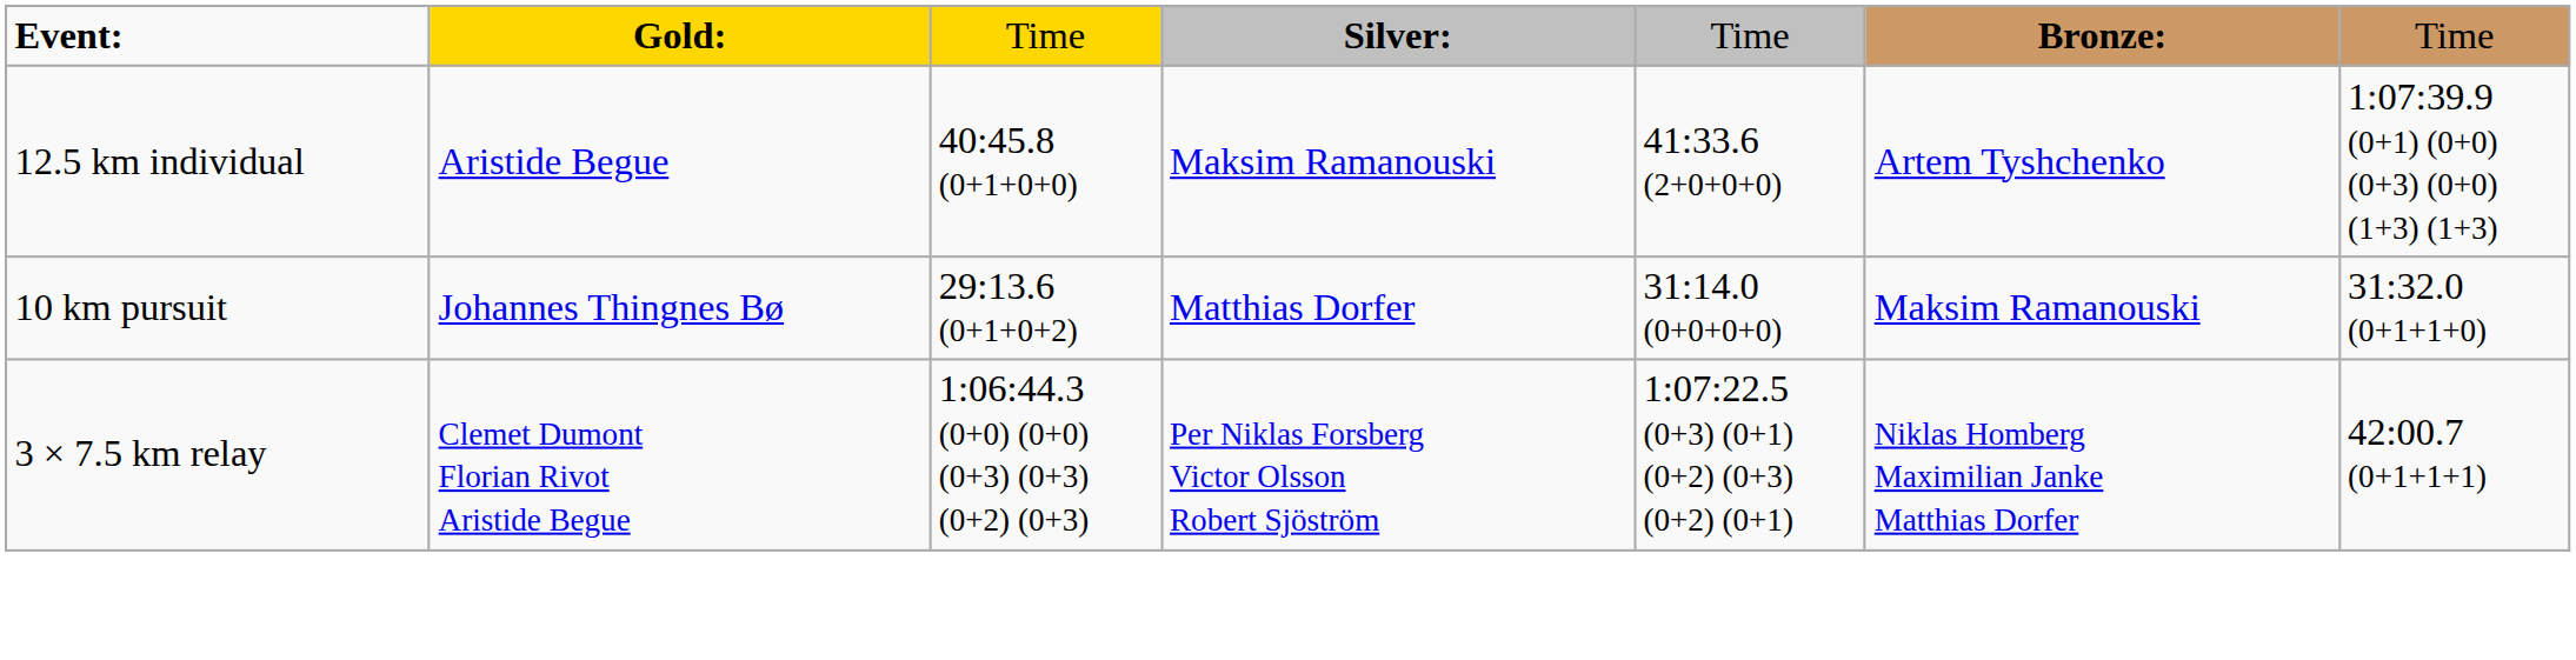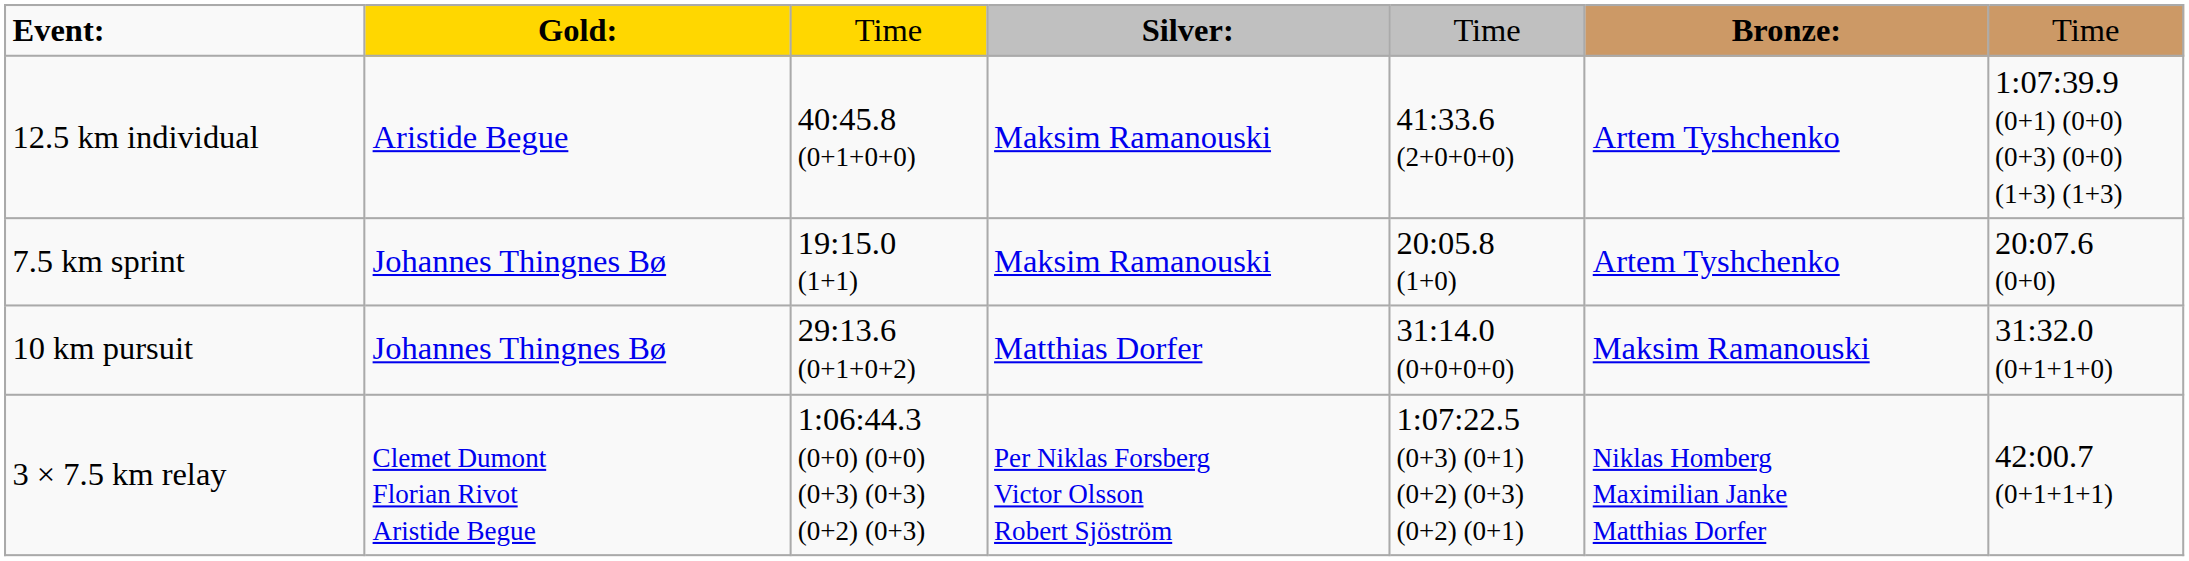 <table class="wikitable" width=85%>
 <tr>
 <td><strong>Event:</strong></td>
 <td style="text-align:center;background-color:gold;"><strong>Gold:</strong></td>
 <td style="text-align:center;background-color:gold;">Time</td>
 <td style="text-align:center;background-color:silver;"><strong>Silver:</strong></td>
 <td style="text-align:center;background-color:silver;">Time</td>
 <td style="text-align:center;background-color:#CC9966;"><strong>Bronze:</strong></td>
 <td style="text-align:center;background-color:#CC9966;">Time</td>
 </tr>
 <tr>
 <td>12.5 km individual<br><em></em></td>
 <td><a href='#'>Aristide Begue</a><br><small></small></td>
 <td>40:45.8<br><small>(0+1+0+0)</small></td>
 <td><a href='#'>Maksim Ramanouski</a><br><small></small></td>
 <td>41:33.6<br><small>(2+0+0+0)</small></td>
 <td><a href='#'>Artem Tyshchenko</a><br><small></small></td>
 <td>1:07:39.9<br><small>(0+1) (0+0)<br>(0+3) (0+0)<br>(1+3) (1+3)</small></td>
 </tr>
 <tr>
+<td>7.5 km sprint<br><em></em></td>
+<td><a href='#'>Johannes Thingnes Bø</a><br><small></small></td>
+<td>19:15.0<br><small>(1+1)</small></td>
+<td><a href='#'>Maksim Ramanouski</a><br><small></small></td>
+<td>20:05.8<br><small>(1+0)</small></td>
+<td><a href='#'>Artem Tyshchenko</a><br><small></small></td>
+<td>20:07.6<br><small>(0+0)</small></td>
+</tr>
+<tr>
 <td>10 km pursuit<br><em></em></td>
 <td><a href='#'>Johannes Thingnes Bø</a><br><small></small></td>
 <td>29:13.6<br><small>(0+1+0+2)</small></td>
 <td><a href='#'>Matthias Dorfer</a><br><small></small></td>
 <td>31:14.0<br><small>(0+0+0+0)</small></td>
 <td><a href='#'>Maksim Ramanouski</a><br><small></small></td>
 <td>31:32.0<br><small>(0+1+1+0)</small></td>
 </tr>
 <tr>
 <td>3 × 7.5 km relay<br><em></em></td>
 <td>  <br><small><a href='#'>Clemet Dumont</a><br><a href='#'>Florian Rivot</a><br><a href='#'>Aristide Begue</a></small></td>
 <td>1:06:44.3	<br><small>(0+0) (0+0)<br>(0+3) (0+3)<br>(0+2) (0+3)</small></td>
 <td> <br><small><a href='#'>Per Niklas Forsberg</a><br><a href='#'>Victor Olsson</a><br><a href='#'>Robert Sjöström</a></small></td>
 <td>1:07:22.5<br><small>(0+3) (0+1)<br>(0+2) (0+3)<br>(0+2) (0+1)</small></td>
 <td> <br><small><a href='#'>Niklas Homberg</a><br><a href='#'>Maximilian Janke</a><br><a href='#'>Matthias Dorfer</a></small></td>
 <td>42:00.7<br><small>(0+1+1+1)</small></td>
 </tr>
 </table>
